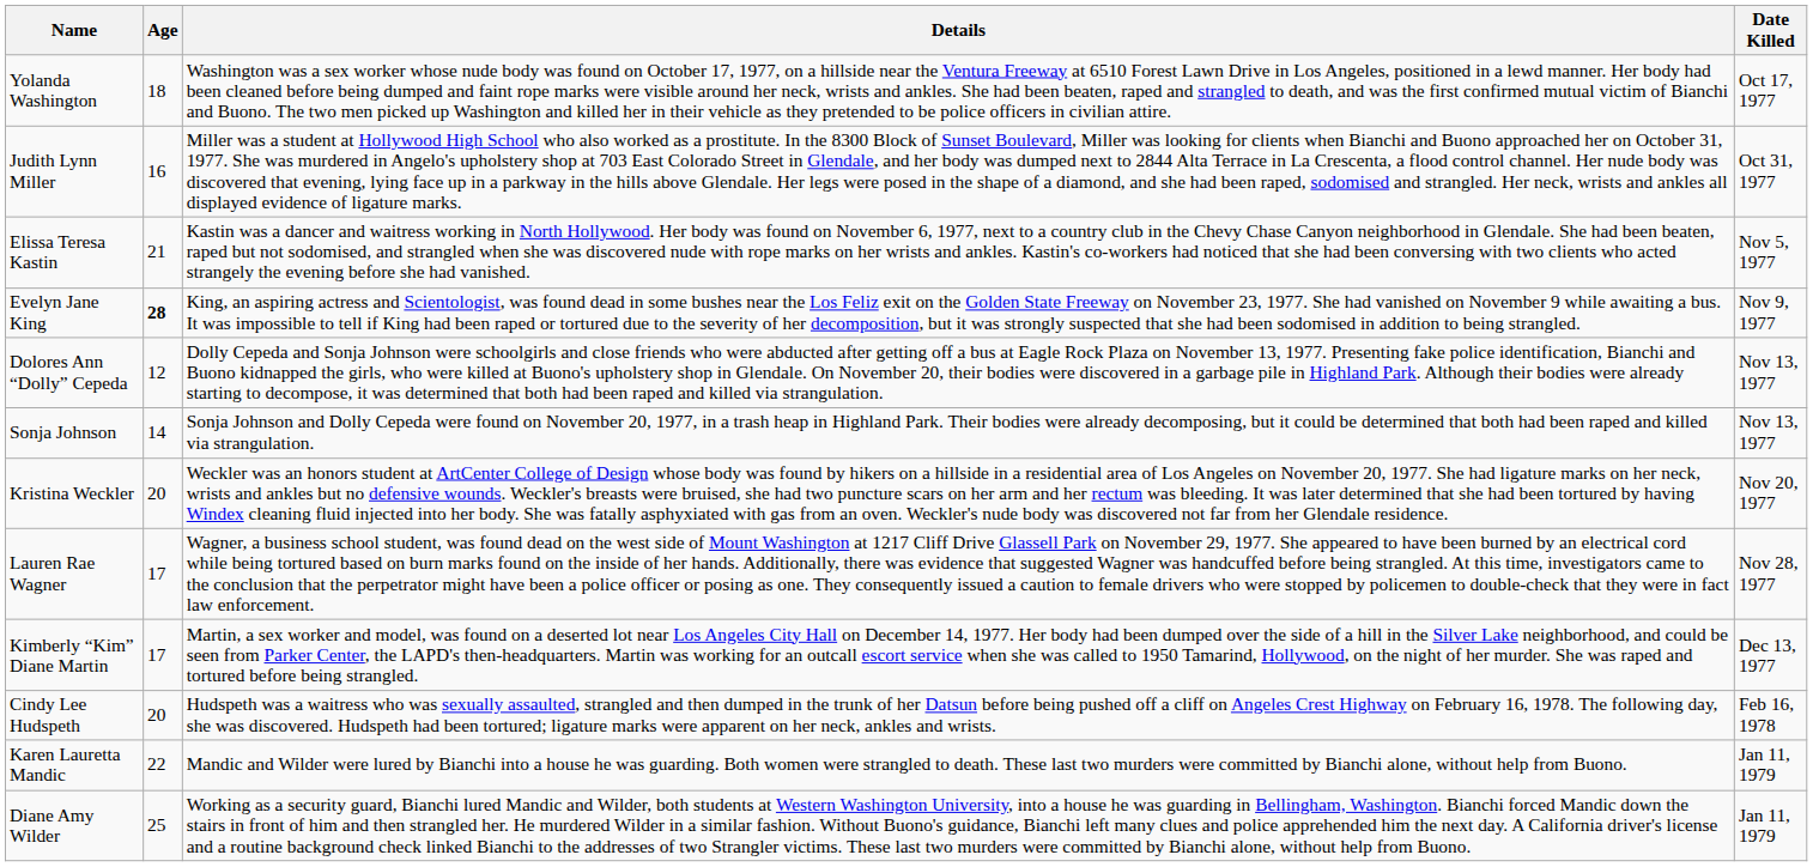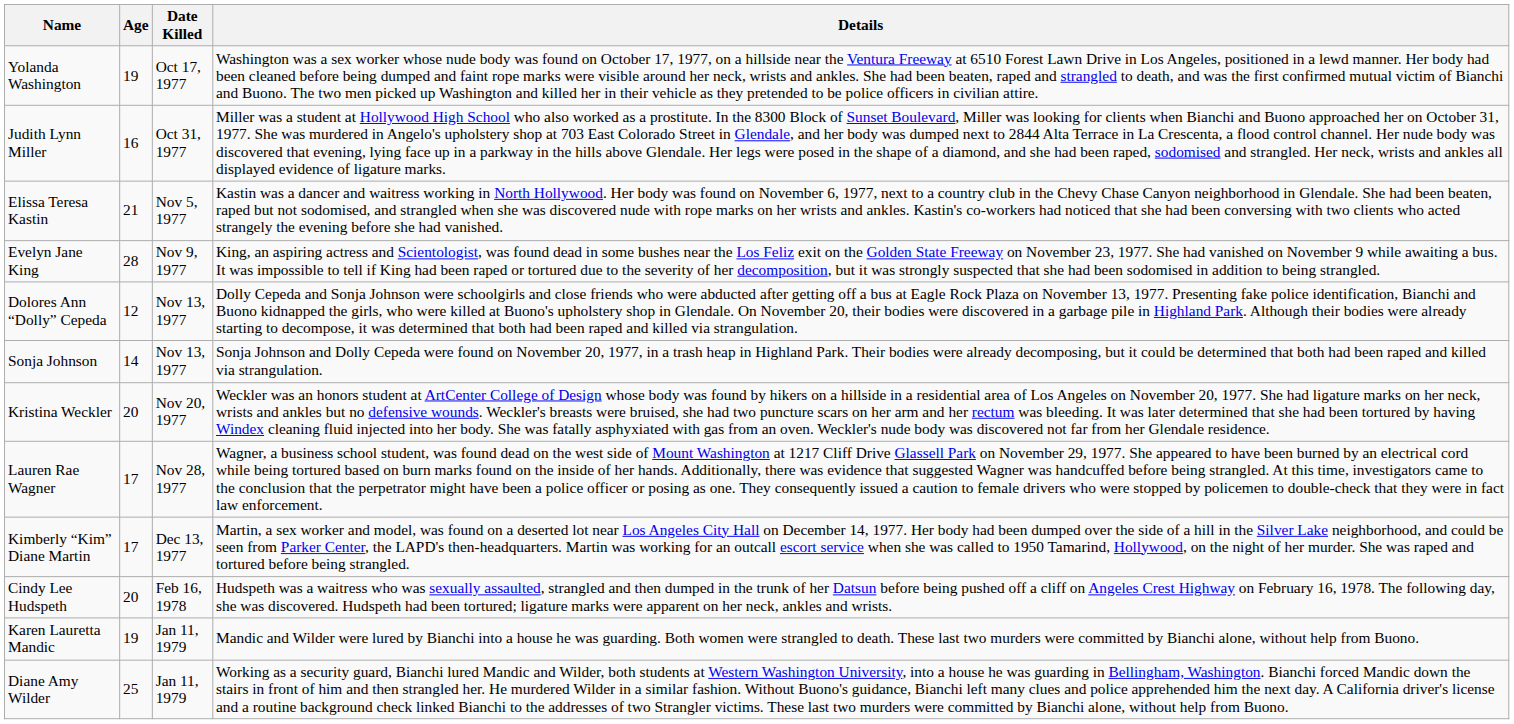 <table class="wikitable">
 <tr>
 <th>Name</th>
 <th>Age</th>
+<th>Date Killed</th>
 <th>Details</th>
-<th>Date Killed</th>
 </tr>
 <tr>
 <td>Yolanda Washington</td>
-<td>18</td>
+<td>19</td>
+<td>Oct 17, 1977</td>
 <td>Washington was a sex worker whose nude body was found on October 17, 1977, on a hillside near the <a href='#'>Ventura Freeway</a> at 6510 Forest Lawn Drive in Los Angeles, positioned in a lewd manner. Her body had been cleaned before being dumped and faint rope marks were visible around her neck, wrists and ankles. She had been beaten, raped and <a href='#'>strangled</a> to death, and was the first confirmed mutual victim of Bianchi and Buono. The two men picked up Washington and killed her in their vehicle as they pretended to be police officers in civilian attire.</td>
-<td>Oct 17, 1977</td>
 </tr>
 <tr>
 <td>Judith Lynn Miller</td>
 <td>16</td>
+<td>Oct 31, 1977</td>
 <td>Miller was a student at <a href='#'>Hollywood High School</a> who also worked as a prostitute. In the 8300 Block of <a href='#'>Sunset Boulevard</a>, Miller was looking for clients when Bianchi and Buono approached her on October 31, 1977. She was murdered in Angelo's upholstery shop at 703 East Colorado Street in <a href='#'>Glendale</a>, and her body was dumped next to 2844 Alta Terrace in La Crescenta, a flood control channel. Her nude body was discovered that evening, lying face up in a parkway in the hills above Glendale. Her legs were posed in the shape of a diamond, and she had been raped, <a href='#'>sodomised</a> and strangled. Her neck, wrists and ankles all displayed evidence of ligature marks.</td>
-<td>Oct 31, 1977</td>
 </tr>
 <tr>
 <td>Elissa Teresa Kastin</td>
 <td>21</td>
+<td>Nov 5, 1977</td>
 <td>Kastin was a dancer and waitress working in <a href='#'>North Hollywood</a>. Her body was found on November 6, 1977, next to a country club in the Chevy Chase Canyon neighborhood in Glendale. She had been beaten, raped but not sodomised, and strangled when she was discovered nude with rope marks on her wrists and ankles. Kastin's co-workers had noticed that she had been conversing with two clients who acted strangely the evening before she had vanished.</td>
-<td>Nov 5, 1977</td>
 </tr>
 <tr>
 <td>Evelyn Jane King</td>
-<td><strong>28</strong></td>
+<td>28</td>
+<td>Nov 9, 1977</td>
 <td>King, an aspiring actress and <a href='#'>Scientologist</a>, was found dead in some bushes near the <a href='#'>Los Feliz</a> exit on the <a href='#'>Golden State Freeway</a> on November 23, 1977. She had vanished on November 9 while awaiting a bus. It was impossible to tell if King had been raped or tortured due to the severity of her <a href='#'>decomposition</a>, but it was strongly suspected that she had been sodomised in addition to being strangled.</td>
-<td>Nov 9, 1977</td>
 </tr>
 <tr>
 <td>Dolores Ann “Dolly” Cepeda</td>
 <td>12</td>
+<td>Nov 13, 1977</td>
 <td>Dolly Cepeda and Sonja Johnson were schoolgirls and close friends who were abducted after getting off a bus at Eagle Rock Plaza on November 13, 1977. Presenting fake police identification, Bianchi and Buono kidnapped the girls, who were killed at Buono's upholstery shop in Glendale. On November 20, their bodies were discovered in a garbage pile in <a href='#'>Highland Park</a>. Although their bodies were already starting to decompose, it was determined that both had been raped and killed via strangulation.</td>
-<td>Nov 13, 1977</td>
 </tr>
 <tr>
 <td>Sonja Johnson</td>
 <td>14</td>
+<td>Nov 13, 1977</td>
 <td>Sonja Johnson and Dolly Cepeda were found on November 20, 1977, in a trash heap in Highland Park. Their bodies were already decomposing, but it could be determined that both had been raped and killed via strangulation.</td>
-<td>Nov 13, 1977</td>
 </tr>
 <tr>
 <td>Kristina Weckler</td>
 <td>20</td>
+<td>Nov 20, 1977</td>
 <td>Weckler was an honors student at <a href='#'>ArtCenter College of Design</a> whose body was found by hikers on a hillside in a residential area of Los Angeles on November 20, 1977. She had ligature marks on her neck, wrists and ankles but no <a href='#'>defensive wounds</a>. Weckler's breasts were bruised, she had two puncture scars on her arm and her <a href='#'>rectum</a> was bleeding. It was later determined that she had been tortured by having <a href='#'>Windex</a> cleaning fluid injected into her body. She was fatally asphyxiated with gas from an oven. Weckler's nude body was discovered not far from her Glendale residence.</td>
-<td>Nov 20, 1977</td>
 </tr>
 <tr>
 <td>Lauren Rae Wagner</td>
 <td>17</td>
+<td>Nov 28, 1977</td>
 <td>Wagner, a business school student, was found dead on the west side of <a href='#'>Mount Washington</a> at 1217 Cliff Drive <a href='#'>Glassell Park</a> on November 29, 1977. She appeared to have been burned by an electrical cord while being tortured based on burn marks found on the inside of her hands. Additionally, there was evidence that suggested Wagner was handcuffed before being strangled. At this time, investigators came to the conclusion that the perpetrator might have been a police officer or posing as one. They consequently issued a caution to female drivers who were stopped by policemen to double-check that they were in fact law enforcement.</td>
-<td>Nov 28, 1977</td>
 </tr>
 <tr>
 <td>Kimberly “Kim” Diane Martin</td>
 <td>17</td>
+<td>Dec 13, 1977</td>
 <td>Martin, a sex worker and model, was found on a deserted lot near <a href='#'>Los Angeles City Hall</a> on December 14, 1977.  Her body had been dumped over the side of a hill in the <a href='#'>Silver Lake</a> neighborhood, and could be seen from <a href='#'>Parker Center</a>, the LAPD's then-headquarters. Martin was working for an outcall <a href='#'>escort service</a> when she was called to 1950 Tamarind, <a href='#'>Hollywood</a>, on the night of her murder. She was raped and tortured before being strangled.</td>
-<td>Dec 13, 1977</td>
 </tr>
 <tr>
 <td>Cindy Lee Hudspeth</td>
 <td>20</td>
+<td>Feb 16, 1978</td>
 <td>Hudspeth was a waitress who was <a href='#'>sexually assaulted</a>, strangled and then dumped in the trunk of her <a href='#'>Datsun</a> before being pushed off a cliff on <a href='#'>Angeles Crest Highway</a> on February 16, 1978. The following day, she was discovered. Hudspeth had been tortured; ligature marks were apparent on her neck, ankles and wrists.</td>
-<td>Feb 16, 1978</td>
 </tr>
 <tr>
 <td>Karen Lauretta Mandic</td>
-<td>22</td>
+<td>19</td>
+<td>Jan 11, 1979</td>
 <td>Mandic and Wilder were lured by Bianchi into a house he was guarding. Both women were strangled to death. These last two murders were committed by Bianchi alone, without help from Buono.</td>
-<td>Jan 11, 1979</td>
 </tr>
 <tr>
 <td>Diane Amy Wilder</td>
 <td>25</td>
+<td>Jan 11, 1979</td>
 <td>Working as a security guard, Bianchi lured Mandic and Wilder, both students at <a href='#'>Western Washington University</a>, into a house he was guarding in <a href='#'>Bellingham, Washington</a>. Bianchi forced Mandic down the stairs in front of him and then strangled her. He murdered Wilder in a similar fashion. Without Buono's guidance, Bianchi left many clues and police apprehended him the next day. A California driver's license and a routine background check linked Bianchi to the addresses of two Strangler victims. These last two murders were committed by Bianchi alone, without help from Buono.</td>
-<td>Jan 11, 1979</td>
 </tr>
 </table>
